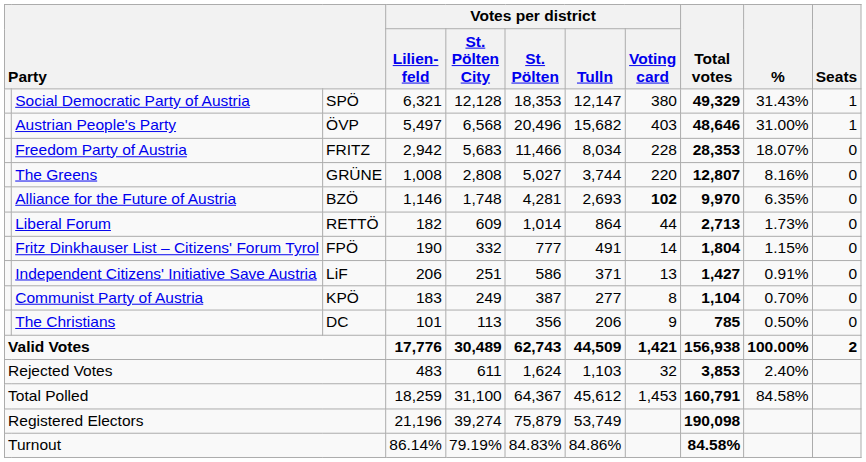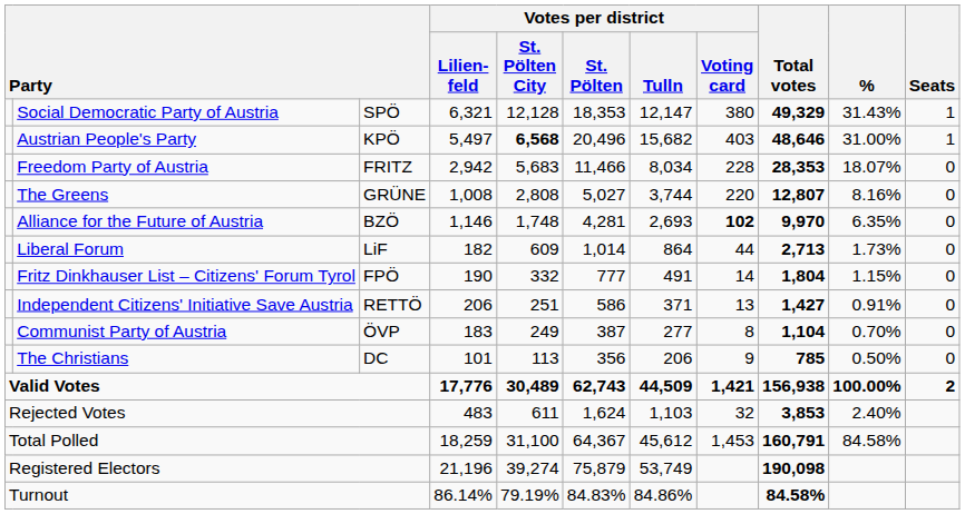 <table class="wikitable" border="1" style="text-align:right;">
 <tr>
 <th style="text-align:left;" valign=bottom rowspan=2 colspan=3>Party</th>
 <th colspan=5>Votes per district</th>
 <th align=center valign=bottom rowspan=2 width="50">Total<br>votes</th>
 <th align=center valign=bottom rowspan=2 width="50">%</th>
 <th align=center valign=bottom rowspan=2>Seats</th>
 </tr>
 <tr>
 <th align=center valign=bottom width="50"><a href='#'>Lilien-<br>feld</a></th>
 <th align=center valign=bottom width="50"><a href='#'>St.<br>Pölten<br>City</a></th>
 <th align=center valign=bottom width="50"><a href='#'>St.<br>Pölten</a></th>
 <th align=center valign=bottom width="50"><a href='#'>Tulln</a></th>
 <th align=center valign=bottom width="50"><a href='#'>Voting<br>card</a></th>
 </tr>
 <tr>
 <td></td>
 <td align=left style="white-space: nowrap;"><a href='#'>Social Democratic Party of Austria</a></td>
 <td align=left>SPÖ</td>
 <td>6,321</td>
 <td>12,128</td>
 <td>18,353</td>
 <td>12,147</td>
 <td>380</td>
 <td><strong>49,329</strong></td>
 <td>31.43%</td>
 <td>1</td>
 </tr>
 <tr>
 <td></td>
 <td align=left><a href='#'>Austrian People's Party</a></td>
-<td align=left>ÖVP</td>
+<td align=left>KPÖ</td>
 <td>5,497</td>
-<td>6,568</td>
+<td><strong>6,568</strong></td>
 <td>20,496</td>
 <td>15,682</td>
 <td>403</td>
 <td><strong>48,646</strong></td>
 <td>31.00%</td>
 <td>1</td>
 </tr>
 <tr>
 <td></td>
 <td align=left><a href='#'>Freedom Party of Austria</a></td>
 <td align=left>FRITZ</td>
 <td>2,942</td>
 <td>5,683</td>
 <td>11,466</td>
 <td>8,034</td>
 <td>228</td>
 <td><strong>28,353</strong></td>
 <td>18.07%</td>
 <td>0</td>
 </tr>
 <tr>
 <td></td>
 <td align=left><a href='#'>The Greens</a></td>
 <td align=left>GRÜNE</td>
 <td>1,008</td>
 <td>2,808</td>
 <td>5,027</td>
 <td>3,744</td>
 <td>220</td>
 <td><strong>12,807</strong></td>
 <td>8.16%</td>
 <td>0</td>
 </tr>
 <tr>
 <td></td>
 <td align=left><a href='#'>Alliance for the Future of Austria</a></td>
 <td align=left>BZÖ</td>
 <td>1,146</td>
 <td>1,748</td>
 <td>4,281</td>
 <td>2,693</td>
 <td><strong>102</strong></td>
 <td><strong>9,970</strong></td>
 <td>6.35%</td>
 <td>0</td>
 </tr>
 <tr>
 <td></td>
 <td align=left><a href='#'>Liberal Forum</a></td>
-<td align=left>RETTÖ</td>
+<td align=left>LiF</td>
 <td>182</td>
 <td>609</td>
 <td>1,014</td>
 <td>864</td>
 <td>44</td>
 <td><strong>2,713</strong></td>
 <td>1.73%</td>
 <td>0</td>
 </tr>
 <tr>
 <td></td>
 <td align=left><a href='#'>Fritz Dinkhauser List – Citizens' Forum Tyrol </a></td>
 <td align=left>FPÖ</td>
 <td>190</td>
 <td>332</td>
 <td>777</td>
 <td>491</td>
 <td>14</td>
 <td><strong>1,804</strong></td>
 <td>1.15%</td>
 <td>0</td>
 </tr>
 <tr>
 <td></td>
 <td align=left><a href='#'>Independent Citizens' Initiative Save Austria</a></td>
-<td align=left>LiF</td>
+<td align=left>RETTÖ</td>
 <td>206</td>
 <td>251</td>
 <td>586</td>
 <td>371</td>
 <td>13</td>
 <td><strong>1,427</strong></td>
 <td>0.91%</td>
 <td>0</td>
 </tr>
 <tr>
 <td></td>
 <td align=left><a href='#'>Communist Party of Austria</a></td>
-<td align=left>KPÖ</td>
+<td align=left>ÖVP</td>
 <td>183</td>
 <td>249</td>
 <td>387</td>
 <td>277</td>
 <td>8</td>
 <td><strong>1,104</strong></td>
 <td>0.70%</td>
 <td>0</td>
 </tr>
 <tr>
 <td></td>
 <td align=left><a href='#'>The Christians</a></td>
 <td align=left>DC</td>
 <td>101</td>
 <td>113</td>
 <td>356</td>
 <td>206</td>
 <td>9</td>
 <td><strong>785</strong></td>
 <td>0.50%</td>
 <td>0</td>
 </tr>
 <tr style="font-weight:bold">
 <td align=left colspan=3>Valid Votes</td>
 <td>17,776</td>
 <td>30,489</td>
 <td>62,743</td>
 <td>44,509</td>
 <td>1,421</td>
 <td>156,938</td>
 <td>100.00%</td>
 <td>2</td>
 </tr>
 <tr>
 <td align=left colspan=3>Rejected Votes</td>
 <td>483</td>
 <td>611</td>
 <td>1,624</td>
 <td>1,103</td>
 <td>32</td>
 <td><strong>3,853</strong></td>
 <td>2.40%</td>
 <td></td>
 </tr>
 <tr>
 <td align=left colspan=3>Total Polled</td>
 <td>18,259</td>
 <td>31,100</td>
 <td>64,367</td>
 <td>45,612</td>
 <td>1,453</td>
 <td><strong>160,791</strong></td>
 <td>84.58%</td>
 <td></td>
 </tr>
 <tr>
 <td align=left colspan=3>Registered Electors</td>
 <td>21,196</td>
 <td>39,274</td>
 <td>75,879</td>
 <td>53,749</td>
 <td></td>
 <td><strong>190,098</strong></td>
 <td></td>
 <td></td>
 </tr>
 <tr>
 <td align=left colspan=3>Turnout</td>
 <td>86.14%</td>
 <td>79.19%</td>
 <td>84.83%</td>
 <td>84.86%</td>
 <td></td>
 <td><strong>84.58%</strong></td>
 <td></td>
 <td></td>
 </tr>
 </table>
